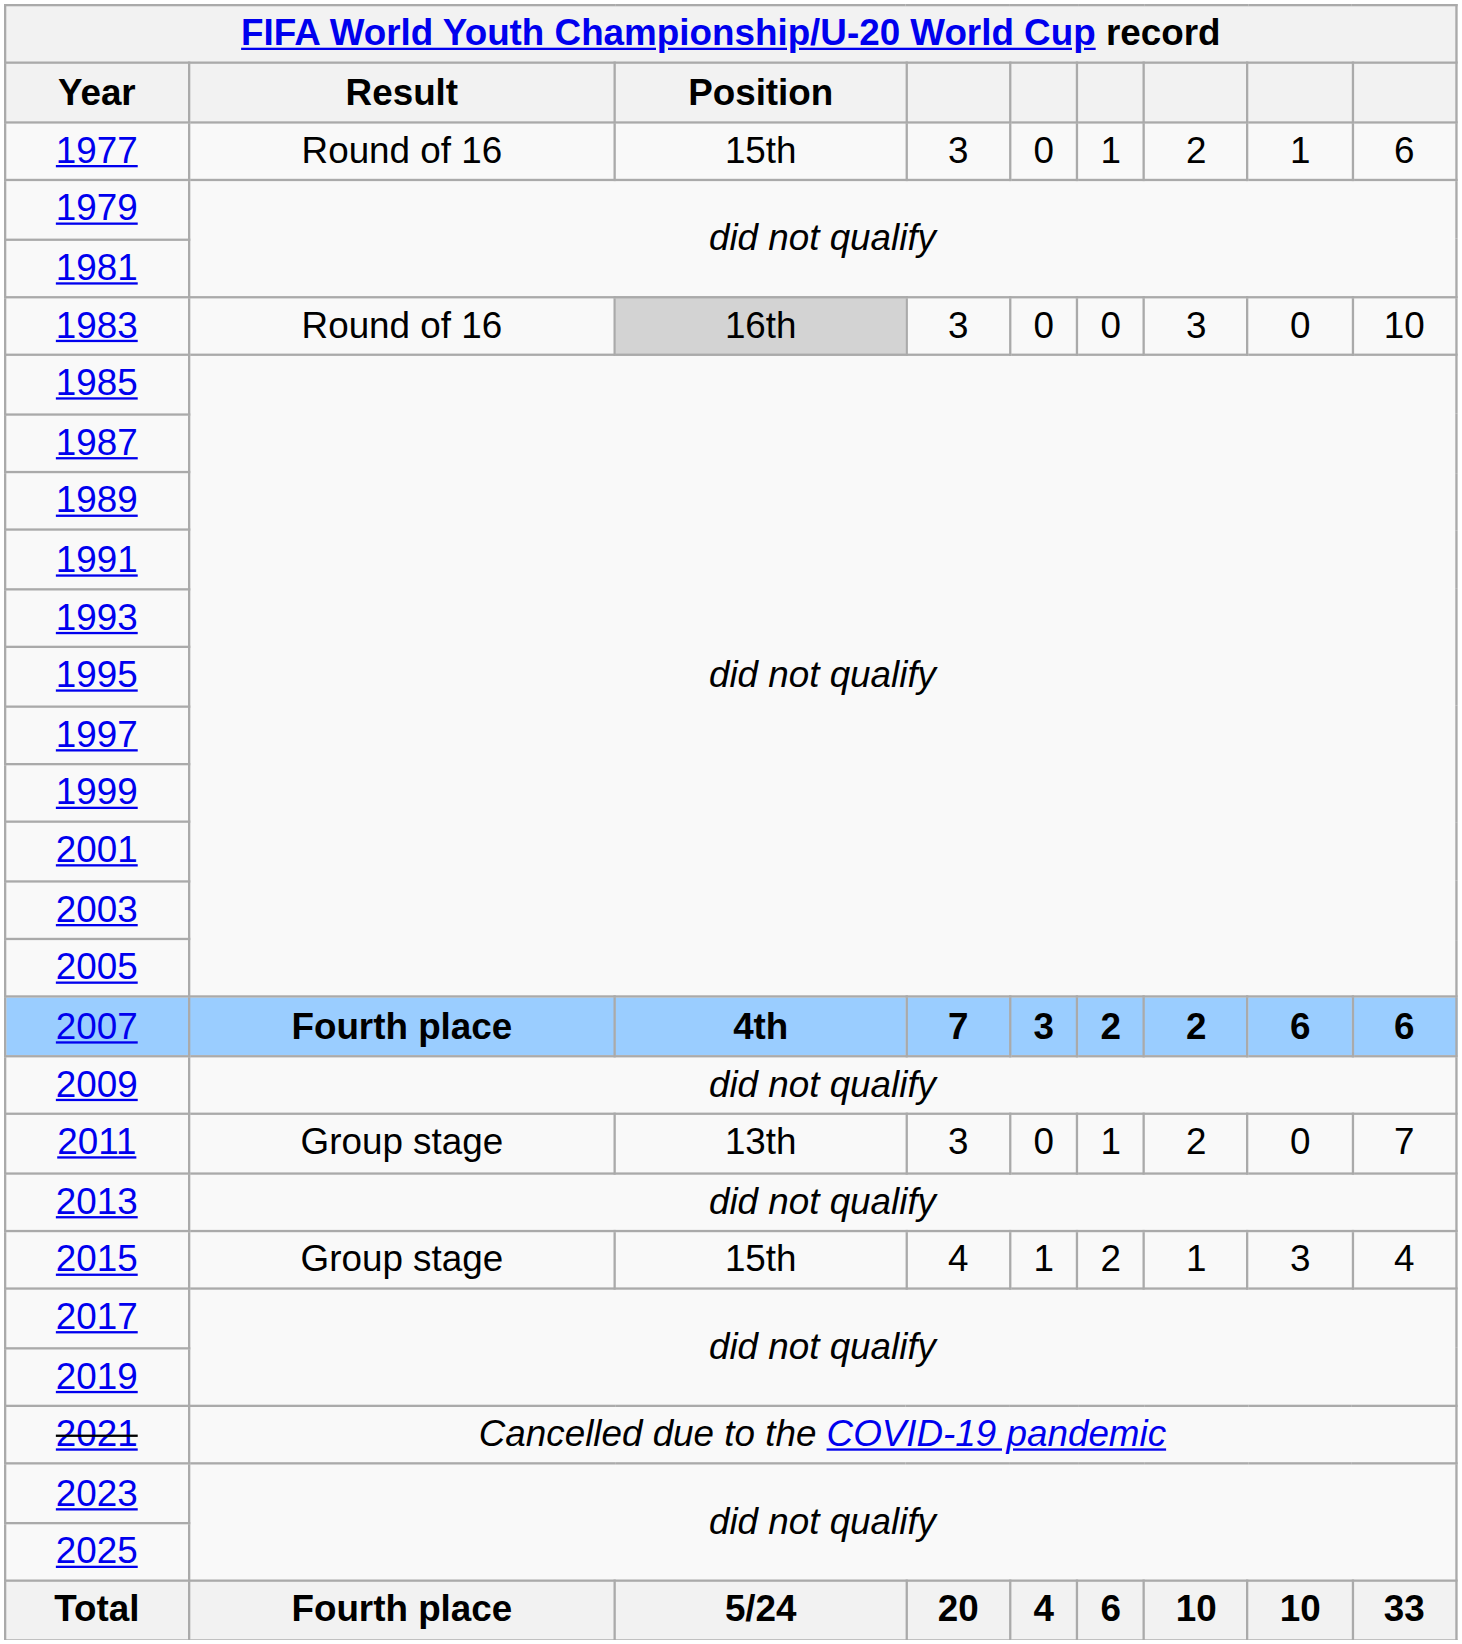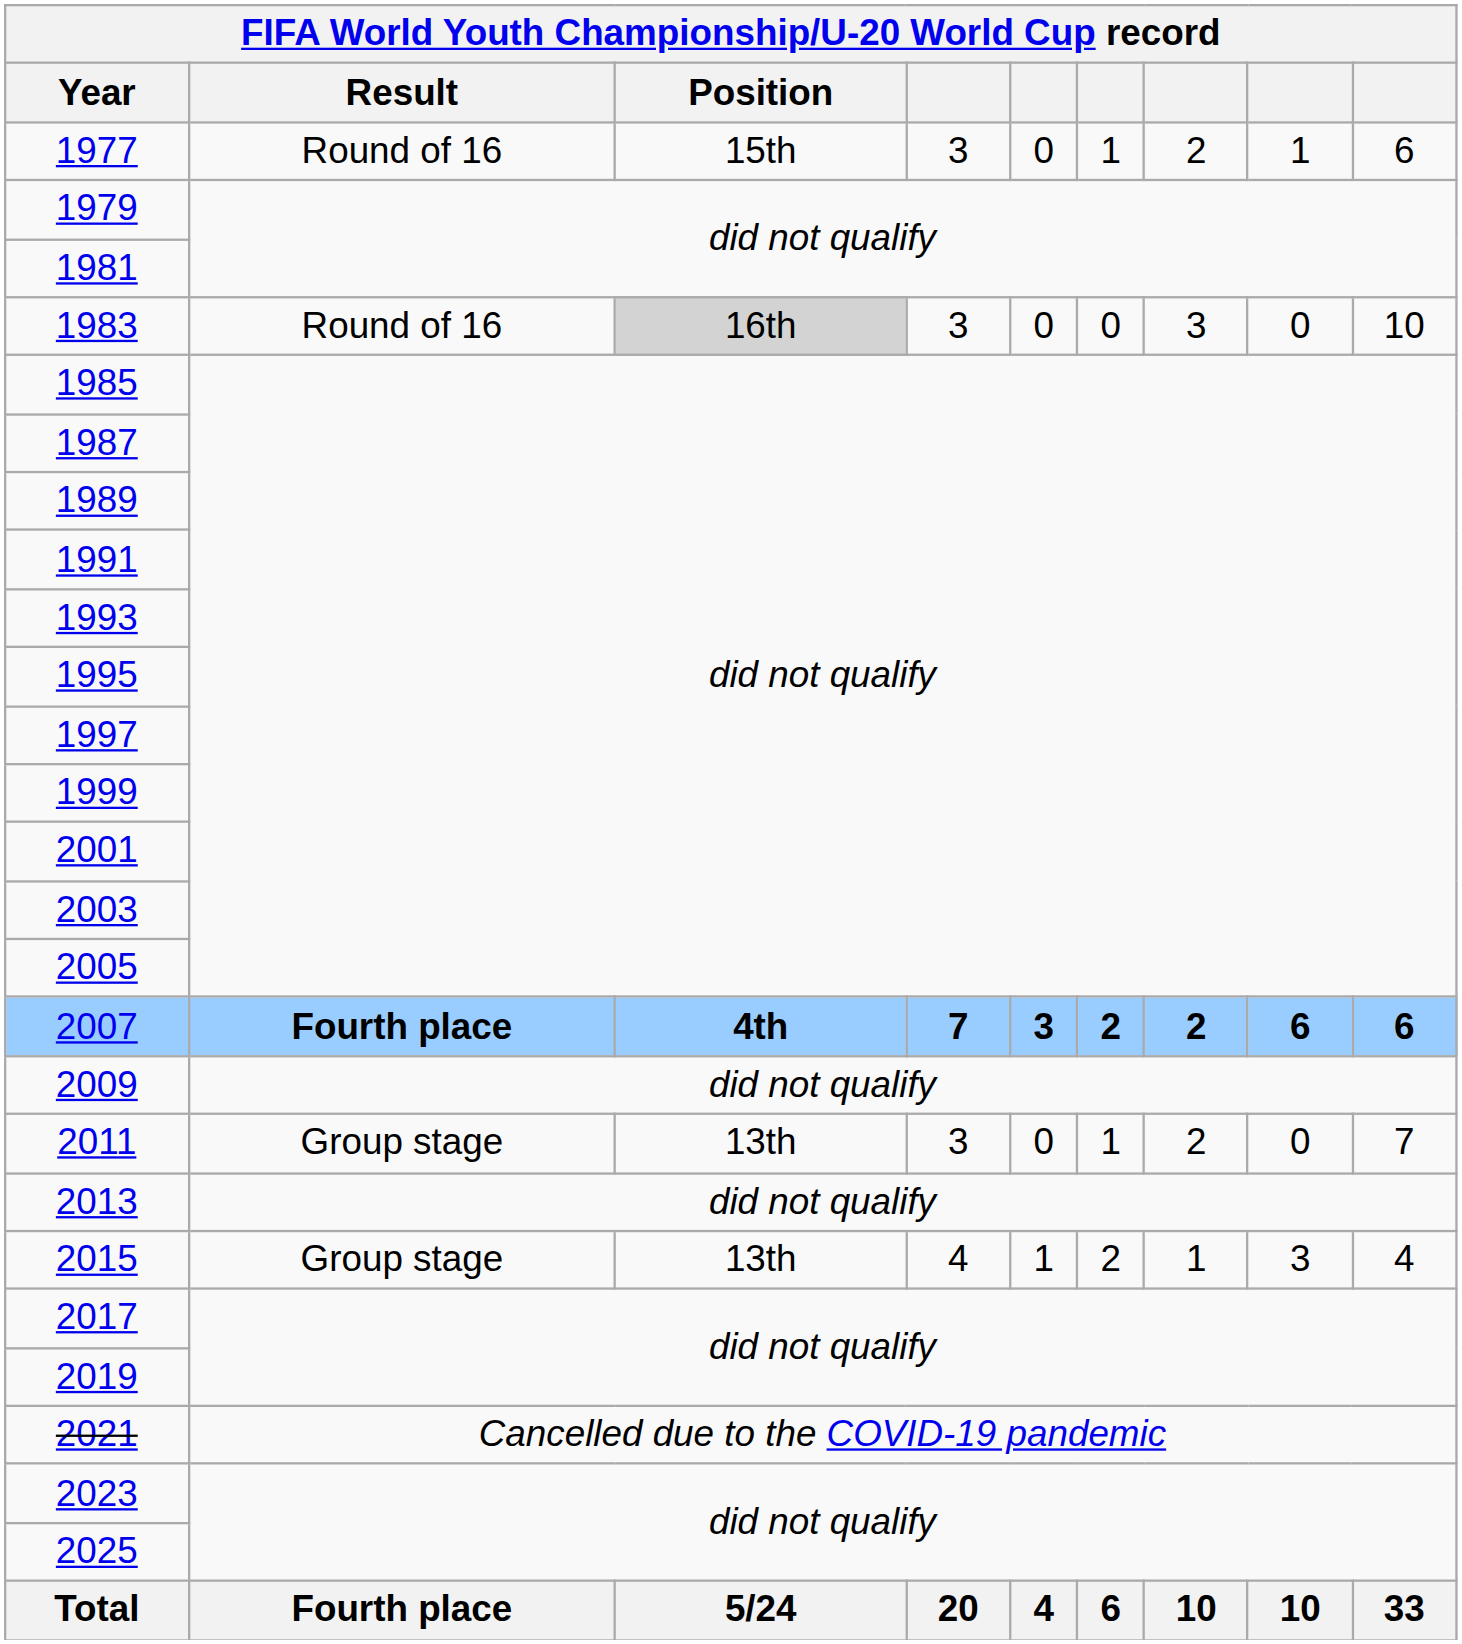 <table class="wikitable" style="text-align: center; width:50%;">
 <tr>
 <th colspan=9><a href='#'>FIFA World Youth Championship/U-20 World Cup</a> record</th>
 </tr>
 <tr>
 <th>Year</th>
 <th>Result</th>
 <th>Position</th>
 <th></th>
 <th></th>
 <th></th>
 <th></th>
 <th></th>
 <th></th>
 </tr>
 <tr>
 <td> <a href='#'>1977</a></td>
 <td>Round of 16</td>
 <td>15th</td>
 <td>3</td>
 <td>0</td>
 <td>1</td>
 <td>2</td>
 <td>1</td>
 <td>6</td>
 </tr>
 <tr>
 <td> <a href='#'>1979</a></td>
 <td rowspan=2 colspan=8><em>did not qualify</em></td>
 </tr>
 <tr>
 <td> <a href='#'>1981</a></td>
 </tr>
 <tr>
 <td> <a href='#'>1983</a></td>
 <td>Round of 16</td>
 <td style="background: lightgrey;">16th</td>
 <td>3</td>
 <td>0</td>
 <td>0</td>
 <td>3</td>
 <td>0</td>
 <td>10</td>
 </tr>
 <tr>
 <td> <a href='#'>1985</a></td>
 <td rowspan=11 colspan=8><em>did not qualify</em></td>
 </tr>
 <tr>
 <td> <a href='#'>1987</a></td>
 </tr>
 <tr>
 <td> <a href='#'>1989</a></td>
 </tr>
 <tr>
 <td> <a href='#'>1991</a></td>
 </tr>
 <tr>
 <td> <a href='#'>1993</a></td>
 </tr>
 <tr>
 <td> <a href='#'>1995</a></td>
 </tr>
 <tr>
 <td> <a href='#'>1997</a></td>
 </tr>
 <tr>
 <td> <a href='#'>1999</a></td>
 </tr>
 <tr>
 <td> <a href='#'>2001</a></td>
 </tr>
 <tr>
 <td> <a href='#'>2003</a></td>
 </tr>
 <tr>
 <td> <a href='#'>2005</a></td>
 </tr>
 <tr style="background:#9acdff;">
 <td> <a href='#'>2007</a></td>
 <td><strong>Fourth place</strong></td>
 <td><strong>4th</strong></td>
 <td><strong>7</strong></td>
 <td><strong>3</strong></td>
 <td><strong>2</strong></td>
 <td><strong>2</strong></td>
 <td><strong>6</strong></td>
 <td><strong>6</strong></td>
 </tr>
 <tr>
 <td> <a href='#'>2009</a></td>
 <td colspan=8><em>did not qualify</em></td>
 </tr>
 <tr>
 <td> <a href='#'>2011</a></td>
 <td>Group stage</td>
 <td>13th</td>
 <td>3</td>
 <td>0</td>
 <td>1</td>
 <td>2</td>
 <td>0</td>
 <td>7</td>
 </tr>
 <tr>
 <td> <a href='#'>2013</a></td>
 <td colspan=8><em>did not qualify</em></td>
 </tr>
 <tr>
 <td> <a href='#'>2015</a></td>
 <td>Group stage</td>
-<td>15th</td>
+<td>13th</td>
 <td>4</td>
 <td>1</td>
 <td>2</td>
 <td>1</td>
 <td>3</td>
 <td>4</td>
 </tr>
 <tr>
 <td> <a href='#'>2017</a></td>
 <td rowspan=2 colspan=8><em>did not qualify</em></td>
 </tr>
 <tr>
 <td> <a href='#'>2019</a></td>
 </tr>
 <tr>
 <td> <s><a href='#'>2021</a></s></td>
 <td colspan=8><em>Cancelled due to the <a href='#'>COVID-19 pandemic</a></em></td>
 </tr>
 <tr>
 <td> <a href='#'>2023</a></td>
 <td rowspan=2 colspan=8><em>did not qualify</em></td>
 </tr>
 <tr>
 <td> <a href='#'>2025</a></td>
 </tr>
 <tr>
 <th>Total</th>
 <th>Fourth place</th>
 <th>5/24</th>
 <th>20</th>
 <th>4</th>
 <th>6</th>
 <th>10</th>
 <th>10</th>
 <th>33</th>
 </tr>
 </table>
